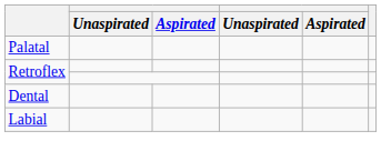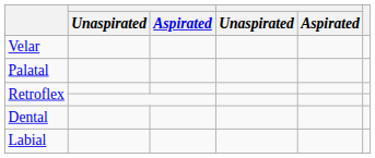 <table class="wikitable" style="text-align:center;">
 <tr>
 <th rowspan="2"></th>
 <th colspan="2"><a href='#'></a> </th>
 <th colspan="2"><a href='#'></a> </th>
 <th rowspan="2"><a href='#'></a></th>
 </tr>
 <tr>
 <th><em>Unaspirated</em></th>
 <th><em><a href='#'>Aspirated</a></em></th>
 <th><em>Unaspirated</em></th>
 <th><em>Aspirated</em></th>
+</tr>
+<tr>
+<td align="left"><a href='#'>Velar</a></td>
+<td></td>
+<td></td>
+<td></td>
+<td></td>
+<td></td>
 </tr>
 <tr>
 <td align="left"><a href='#'>Palatal</a></td>
 <td></td>
 <td></td>
 <td></td>
 <td></td>
 <td></td>
 </tr>
 <tr>
 <td align="left" rowspan="2"><a href='#'>Retroflex</a></td>
 <td></td>
 <td></td>
 <td></td>
 <td></td>
 <td></td>
 </tr>
 <tr>
 <td colspan=2></td>
 <td></td>
 <td></td>
 </tr>
 <tr>
 <td align="left"><a href='#'>Dental</a></td>
 <td></td>
 <td></td>
 <td></td>
 <td></td>
 <td></td>
 </tr>
 <tr>
 <td align="left"><a href='#'>Labial</a></td>
 <td></td>
 <td></td>
 <td></td>
 <td></td>
 <td></td>
 </tr>
 </table>
